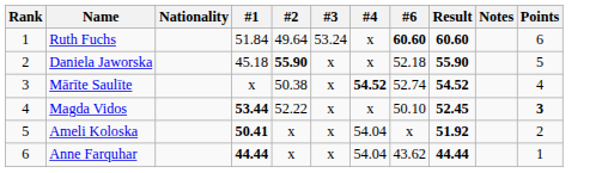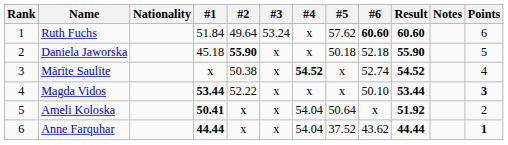 <table class="wikitable sortable" style="text-align:center">
 <tr>
 <th>Rank</th>
 <th>Name</th>
 <th>Nationality</th>
 <th>#1</th>
 <th>#2</th>
 <th>#3</th>
 <th>#4</th>
+<th>#5</th>
 <th>#6</th>
 <th>Result</th>
 <th>Notes</th>
 <th>Points</th>
 </tr>
 <tr>
 <td>1</td>
 <td align=left><a href='#'>Ruth Fuchs</a></td>
 <td align=left></td>
 <td>51.84</td>
 <td>49.64</td>
 <td>53.24</td>
 <td>x</td>
+<td>57.62</td>
 <td><strong>60.60</strong></td>
 <td><strong>60.60</strong></td>
 <td></td>
 <td>6</td>
 </tr>
 <tr>
 <td>2</td>
 <td align=left><a href='#'>Daniela Jaworska</a></td>
 <td align=left></td>
 <td>45.18</td>
 <td><strong>55.90</strong></td>
 <td>x</td>
 <td>x</td>
+<td>50.18</td>
 <td>52.18</td>
 <td><strong>55.90</strong></td>
 <td></td>
 <td>5</td>
 </tr>
 <tr>
 <td>3</td>
 <td align=left><a href='#'>Mārīte Saulīte</a></td>
 <td align=left></td>
 <td>x</td>
 <td>50.38</td>
 <td>x</td>
 <td><strong>54.52</strong></td>
+<td>x</td>
 <td>52.74</td>
 <td><strong>54.52</strong></td>
 <td></td>
 <td>4</td>
 </tr>
 <tr>
 <td>4</td>
 <td align=left><a href='#'>Magda Vidos</a></td>
 <td align=left></td>
 <td><strong>53.44</strong></td>
 <td>52.22</td>
 <td>x</td>
 <td>x</td>
+<td>x</td>
 <td>50.10</td>
-<td><strong>52.45</strong></td>
+<td><strong>53.44</strong></td>
 <td></td>
 <td><strong>3</strong></td>
 </tr>
 <tr>
 <td>5</td>
 <td align=left><a href='#'>Ameli Koloska</a></td>
 <td align=left></td>
 <td><strong>50.41</strong></td>
 <td>x</td>
 <td>x</td>
 <td>54.04</td>
+<td>50.64</td>
 <td>x</td>
 <td><strong>51.92</strong></td>
 <td></td>
 <td>2</td>
 </tr>
 <tr>
 <td>6</td>
 <td align=left><a href='#'>Anne Farquhar</a></td>
 <td align=left></td>
 <td><strong>44.44</strong></td>
 <td>x</td>
 <td>x</td>
 <td>54.04</td>
+<td>37.52</td>
 <td>43.62</td>
 <td><strong>44.44</strong></td>
 <td></td>
-<td>1</td>
+<td><strong>1</strong></td>
 </tr>
 </table>
